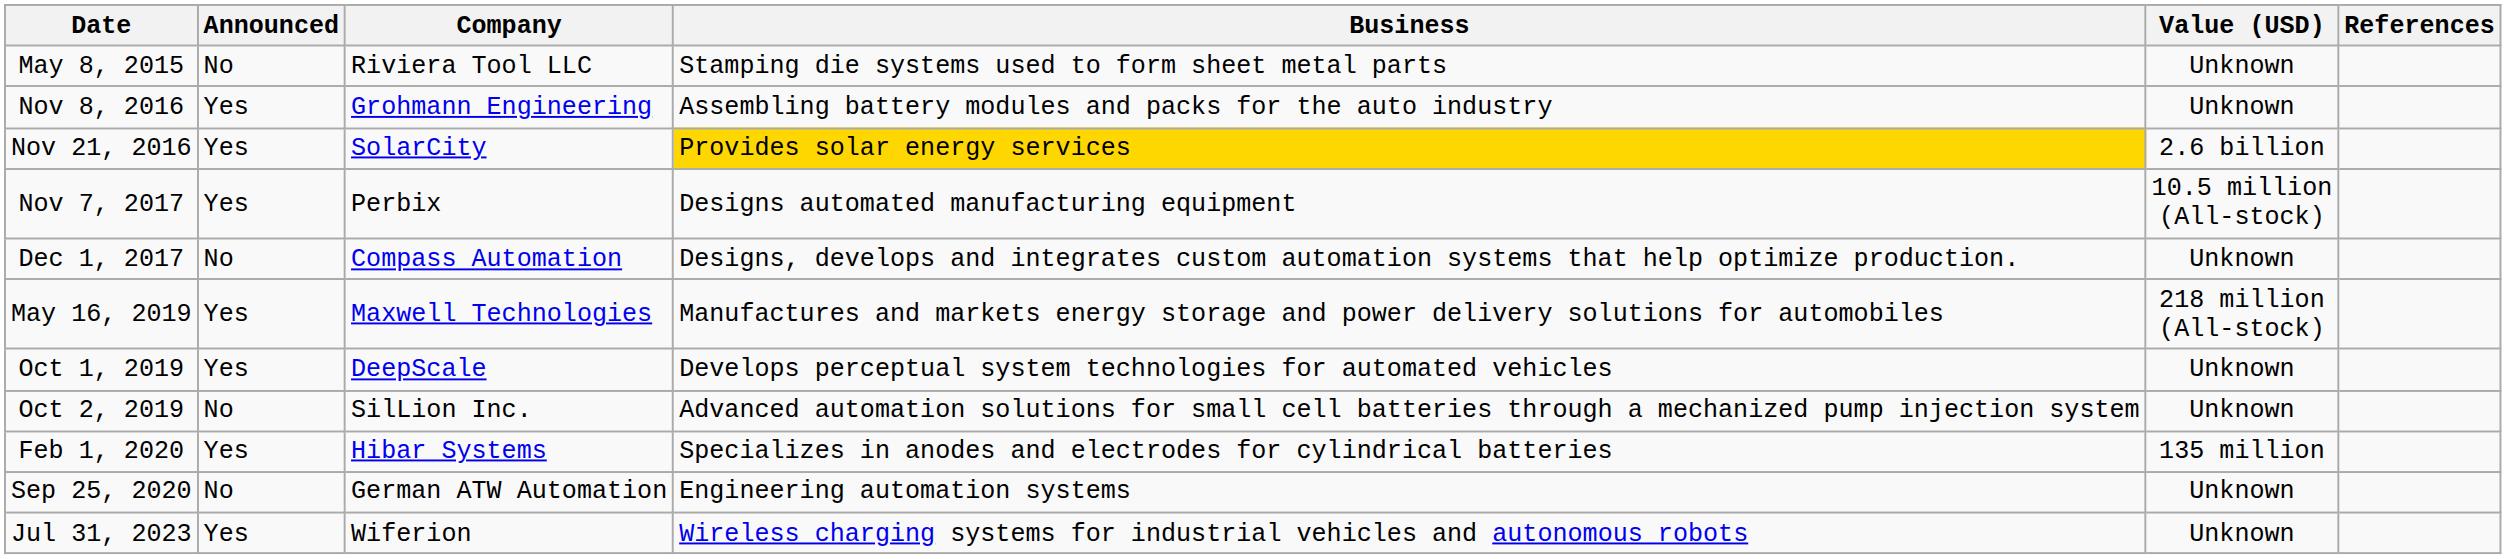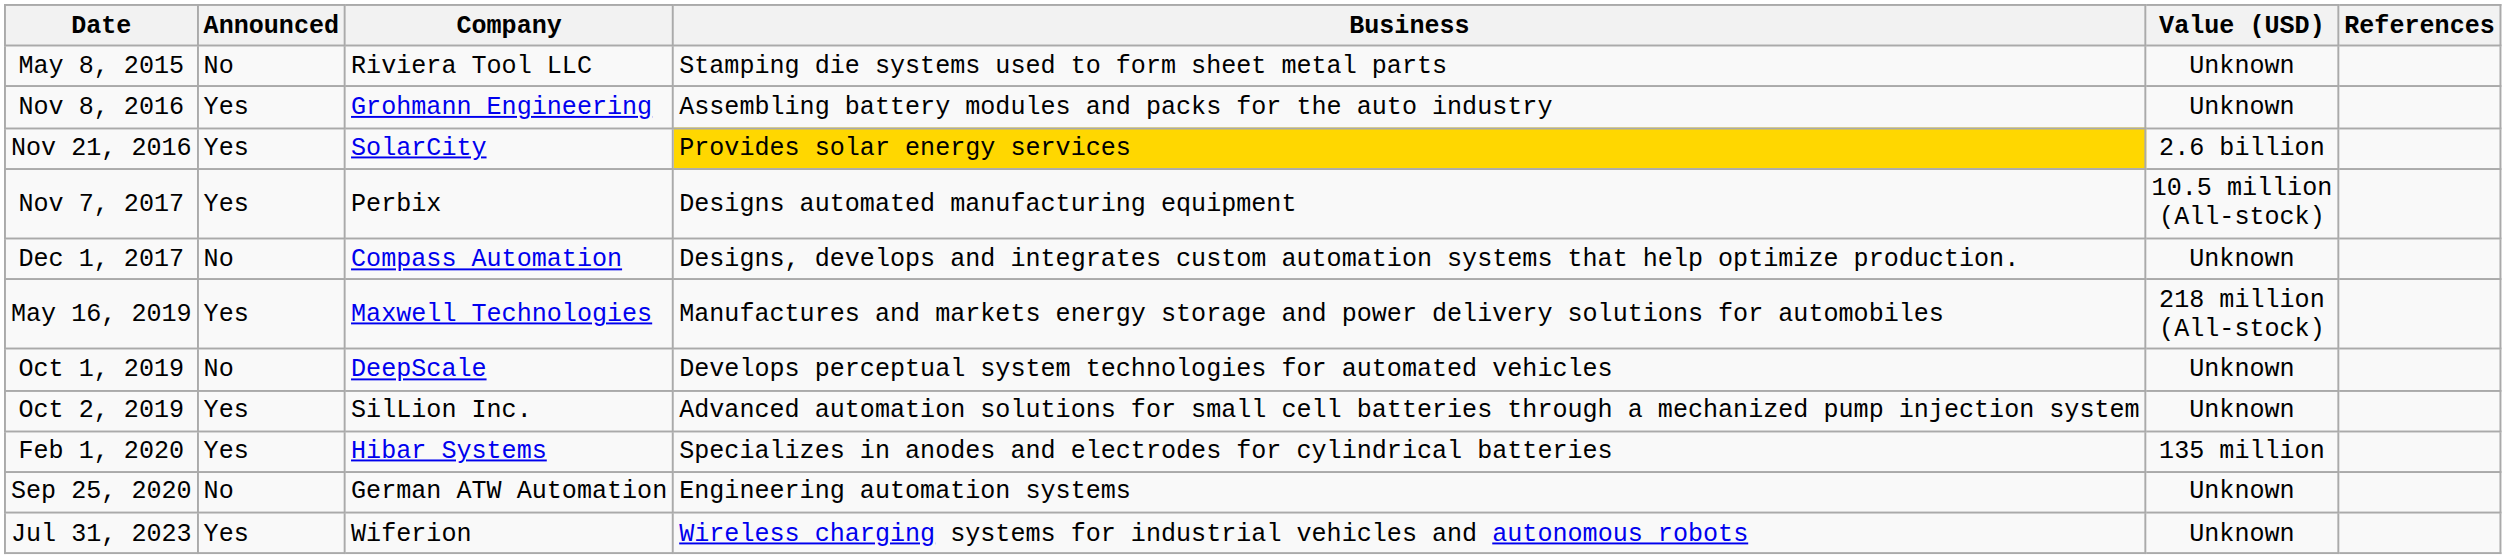 <table class="wikitable sortable">
 <tr>
 <th data-sort-type="date">Date</th>
 <th>Announced</th>
 <th>Company</th>
 <th>Business</th>
 <th data-sort-type="number">Value (USD)</th>
 <th class="unsortable">References</th>
 </tr>
 <tr>
 <td align="center">May 8, 2015</td>
 <td>No</td>
 <td>Riviera Tool LLC</td>
 <td>Stamping die systems used to form sheet metal parts</td>
 <td align="center">Unknown</td>
 <td align="center"></td>
 </tr>
 <tr>
 <td align="center">Nov 8, 2016</td>
 <td>Yes</td>
 <td><a href='#'>Grohmann Engineering</a></td>
 <td>Assembling battery modules and packs for the auto industry</td>
 <td align="center">Unknown</td>
 <td align="center"></td>
 </tr>
 <tr>
 <td align="center">Nov 21, 2016</td>
 <td>Yes</td>
 <td><a href='#'>SolarCity</a></td>
 <td style="background: gold;">Provides solar energy services</td>
 <td align="center">2.6 billion</td>
 <td align="center"></td>
 </tr>
 <tr>
 <td align="center">Nov 7, 2017</td>
 <td>Yes</td>
 <td>Perbix</td>
 <td>Designs automated manufacturing equipment</td>
 <td align="center">10.5 million<br> (All-stock)</td>
 <td align="center"></td>
 </tr>
 <tr>
 <td align="center">Dec 1, 2017</td>
 <td>No</td>
 <td><a href='#'>Compass Automation</a></td>
 <td>Designs, develops and integrates custom automation systems that help optimize production.</td>
 <td align="center">Unknown</td>
 <td align="center"></td>
 </tr>
 <tr>
 <td align="center">May 16, 2019</td>
 <td>Yes</td>
 <td><a href='#'>Maxwell Technologies</a></td>
 <td>Manufactures and markets energy storage and power delivery solutions for automobiles</td>
 <td align="center">218 million<br> (All-stock)</td>
 <td align="center"></td>
 </tr>
 <tr>
 <td align="center">Oct 1, 2019</td>
-<td>Yes</td>
+<td>No</td>
 <td><a href='#'>DeepScale</a></td>
 <td>Develops perceptual system technologies for automated vehicles</td>
 <td align="center">Unknown</td>
 <td align="center"></td>
 </tr>
 <tr>
 <td align="center">Oct 2, 2019</td>
-<td>No</td>
+<td>Yes</td>
 <td>SilLion Inc.</td>
 <td>Advanced automation solutions for small cell batteries through a mechanized pump injection system</td>
 <td align="center">Unknown</td>
 <td align="center"></td>
 </tr>
 <tr>
 <td align="center">Feb 1, 2020</td>
 <td>Yes</td>
 <td><a href='#'>Hibar Systems</a></td>
 <td>Specializes in anodes and electrodes for cylindrical batteries</td>
 <td align="center">135 million</td>
 <td align="center"></td>
 </tr>
 <tr>
 <td align="center">Sep 25, 2020</td>
 <td>No</td>
 <td>German ATW Automation</td>
 <td>Engineering automation systems</td>
 <td align="center">Unknown</td>
 <td align="center"></td>
 </tr>
 <tr>
 <td align="center">Jul 31, 2023</td>
 <td>Yes</td>
 <td>Wiferion</td>
 <td><a href='#'>Wireless charging</a> systems for industrial vehicles and <a href='#'>autonomous robots</a></td>
 <td align="center">Unknown</td>
 <td align="center"></td>
 </tr>
 </table>
